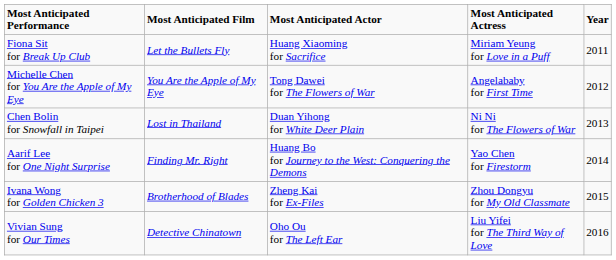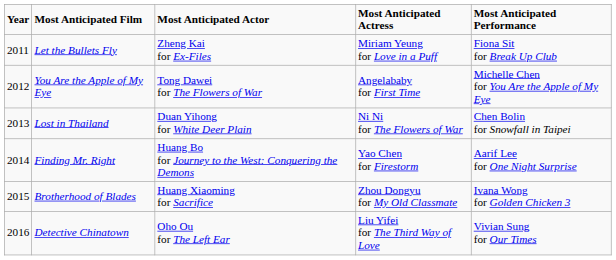 <table border="2"cellpadding="3"cellspacing="0"style="border-collapse:collapse;margin:0auto;" class="wikitable">
 <tr>
-<td><strong>Most Anticipated Performance</strong></td>
+<td><strong>Year</strong></td>
 <td><strong>Most Anticipated Film </strong></td>
 <td><strong>Most Anticipated Actor </strong></td>
 <td><strong>Most Anticipated Actress </strong></td>
-<td><strong>Year</strong></td>
+<td><strong>Most Anticipated Performance</strong></td>
 </tr>
 <tr>
+<td>2011</td>
+<td><em><a href='#'>Let the Bullets Fly</a></em></td>
+<td><a href='#'>Zheng Kai</a><br>for <em><a href='#'>Ex-Files</a></em></td>
+<td><a href='#'>Miriam Yeung</a><br>for <em><a href='#'>Love in a Puff</a></em></td>
 <td><a href='#'>Fiona Sit</a><br>for <em><a href='#'>Break Up Club</a></em></td>
-<td><em><a href='#'>Let the Bullets Fly</a></em></td>
-<td><a href='#'>Huang Xiaoming</a><br>for <em><a href='#'>Sacrifice</a></em></td>
-<td><a href='#'>Miriam Yeung</a><br>for <em><a href='#'>Love in a Puff</a></em></td>
-<td>2011</td>
 </tr>
 <tr>
-<td><a href='#'>Michelle Chen</a><br>for <em><a href='#'>You Are the Apple of My Eye</a></em></td>
+<td>2012</td>
 <td><em><a href='#'>You Are the Apple of My Eye</a></em></td>
 <td><a href='#'>Tong Dawei</a><br>for <em><a href='#'>The Flowers of War</a></em></td>
 <td><a href='#'>Angelababy</a><br>for <em><a href='#'>First Time</a></em></td>
-<td>2012</td>
+<td><a href='#'>Michelle Chen</a><br>for <em><a href='#'>You Are the Apple of My Eye</a></em></td>
 </tr>
 <tr>
-<td><a href='#'>Chen Bolin</a><br>for <em>Snowfall in Taipei</em></td>
+<td>2013</td>
 <td><em><a href='#'>Lost in Thailand</a></em></td>
 <td><a href='#'>Duan Yihong</a><br>for <em><a href='#'>White Deer Plain</a></em></td>
 <td><a href='#'>Ni Ni</a><br>for <em><a href='#'>The Flowers of War</a></em></td>
-<td>2013</td>
+<td><a href='#'>Chen Bolin</a><br>for <em>Snowfall in Taipei</em></td>
 </tr>
 <tr>
-<td><a href='#'>Aarif Lee</a><br>for <em><a href='#'>One Night Surprise</a></em></td>
+<td>2014</td>
 <td><em><a href='#'>Finding Mr. Right</a></em></td>
 <td><a href='#'>Huang Bo</a><br>for <em><a href='#'>Journey to the West: Conquering the Demons</a></em></td>
 <td><a href='#'>Yao Chen</a><br>for <em><a href='#'>Firestorm</a></em></td>
-<td>2014</td>
+<td><a href='#'>Aarif Lee</a><br>for <em><a href='#'>One Night Surprise</a></em></td>
 </tr>
 <tr>
+<td>2015</td>
+<td><em><a href='#'>Brotherhood of Blades</a></em></td>
+<td><a href='#'>Huang Xiaoming</a><br>for <em><a href='#'>Sacrifice</a></em></td>
+<td><a href='#'>Zhou Dongyu</a><br>for <em><a href='#'>My Old Classmate</a></em></td>
 <td><a href='#'>Ivana Wong</a><br>for <em><a href='#'>Golden Chicken 3</a></em></td>
-<td><em><a href='#'>Brotherhood of Blades</a></em></td>
-<td><a href='#'>Zheng Kai</a><br>for <em><a href='#'>Ex-Files</a></em></td>
-<td><a href='#'>Zhou Dongyu</a><br>for <em><a href='#'>My Old Classmate</a></em></td>
-<td>2015</td>
 </tr>
 <tr>
-<td><a href='#'>Vivian Sung</a><br>for <em><a href='#'>Our Times</a></em></td>
+<td>2016</td>
 <td><em><a href='#'>Detective Chinatown</a></em></td>
 <td><a href='#'>Oho Ou</a><br>for <em><a href='#'>The Left Ear</a></em></td>
 <td><a href='#'>Liu Yifei</a><br>for <em><a href='#'>The Third Way of Love</a></em></td>
-<td>2016</td>
+<td><a href='#'>Vivian Sung</a><br>for <em><a href='#'>Our Times</a></em></td>
 </tr>
 </table>
